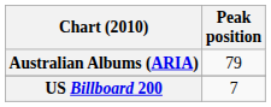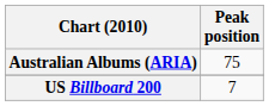 <table class="wikitable sortable plainrowheaders">
 <tr>
 <th>Chart (2010)</th>
 <th>Peak<br>position</th>
 </tr>
 <tr>
 <th scope="row">Australian Albums (<a href='#'>ARIA</a>)</th>
-<td align="center">79</td>
+<td align="center">75</td>
 </tr>
 <tr>
 </tr>
 <tr>
 </tr>
 <tr>
 </tr>
 <tr>
 </tr>
 <tr>
 </tr>
 <tr>
 <th scope="row">US <a href='#'><em>Billboard</em> 200</a></th>
 <td align="center">7</td>
 </tr>
 </table>
